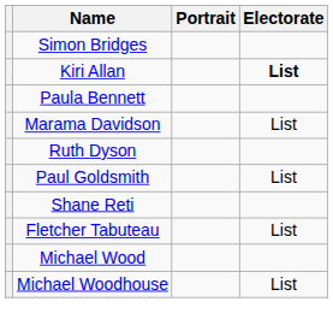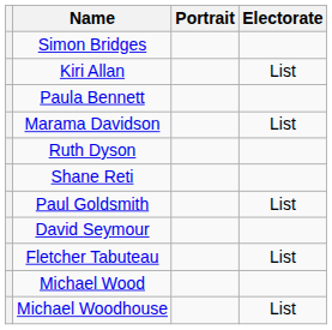 <table class="wikitable" style="text-align:center">
 <tr>
 <th></th>
 <th>Name</th>
 <th>Portrait</th>
 <th>Electorate</th>
 </tr>
 <tr>
 <th style=background:></th>
 <td><a href='#'>Simon Bridges</a></td>
 <td></td>
 <td></td>
 </tr>
 <tr>
 <th style=background:></th>
 <td><a href='#'>Kiri Allan</a></td>
 <td></td>
-<td><strong>List</strong></td>
+<td>List</td>
 </tr>
 <tr>
 <th style=background:></th>
 <td><a href='#'>Paula Bennett</a></td>
 <td></td>
 <td></td>
 </tr>
 <tr>
 <th style=background:></th>
 <td><a href='#'>Marama Davidson</a></td>
 <td></td>
 <td>List</td>
 </tr>
 <tr>
 <th style=background:></th>
 <td><a href='#'>Ruth Dyson</a></td>
 <td></td>
 <td></td>
 </tr>
 <tr>
 <th style=background:></th>
+<td><a href='#'>Shane Reti</a></td>
+<td></td>
+<td></td>
+</tr>
+<tr>
+<th style=background:></th>
 <td><a href='#'>Paul Goldsmith</a></td>
 <td></td>
 <td>List</td>
 </tr>
 <tr>
 <th style=background:></th>
-<td><a href='#'>Shane Reti</a></td>
+<td><a href='#'>David Seymour</a></td>
 <td></td>
 <td></td>
 </tr>
 <tr>
 <th style=background:></th>
 <td><a href='#'>Fletcher Tabuteau</a></td>
 <td></td>
 <td>List</td>
 </tr>
 <tr>
 <th style=background:></th>
 <td><a href='#'>Michael Wood</a></td>
 <td></td>
 <td></td>
 </tr>
 <tr>
 <th style=background:></th>
 <td><a href='#'>Michael Woodhouse</a></td>
 <td></td>
 <td>List</td>
 </tr>
 </table>
